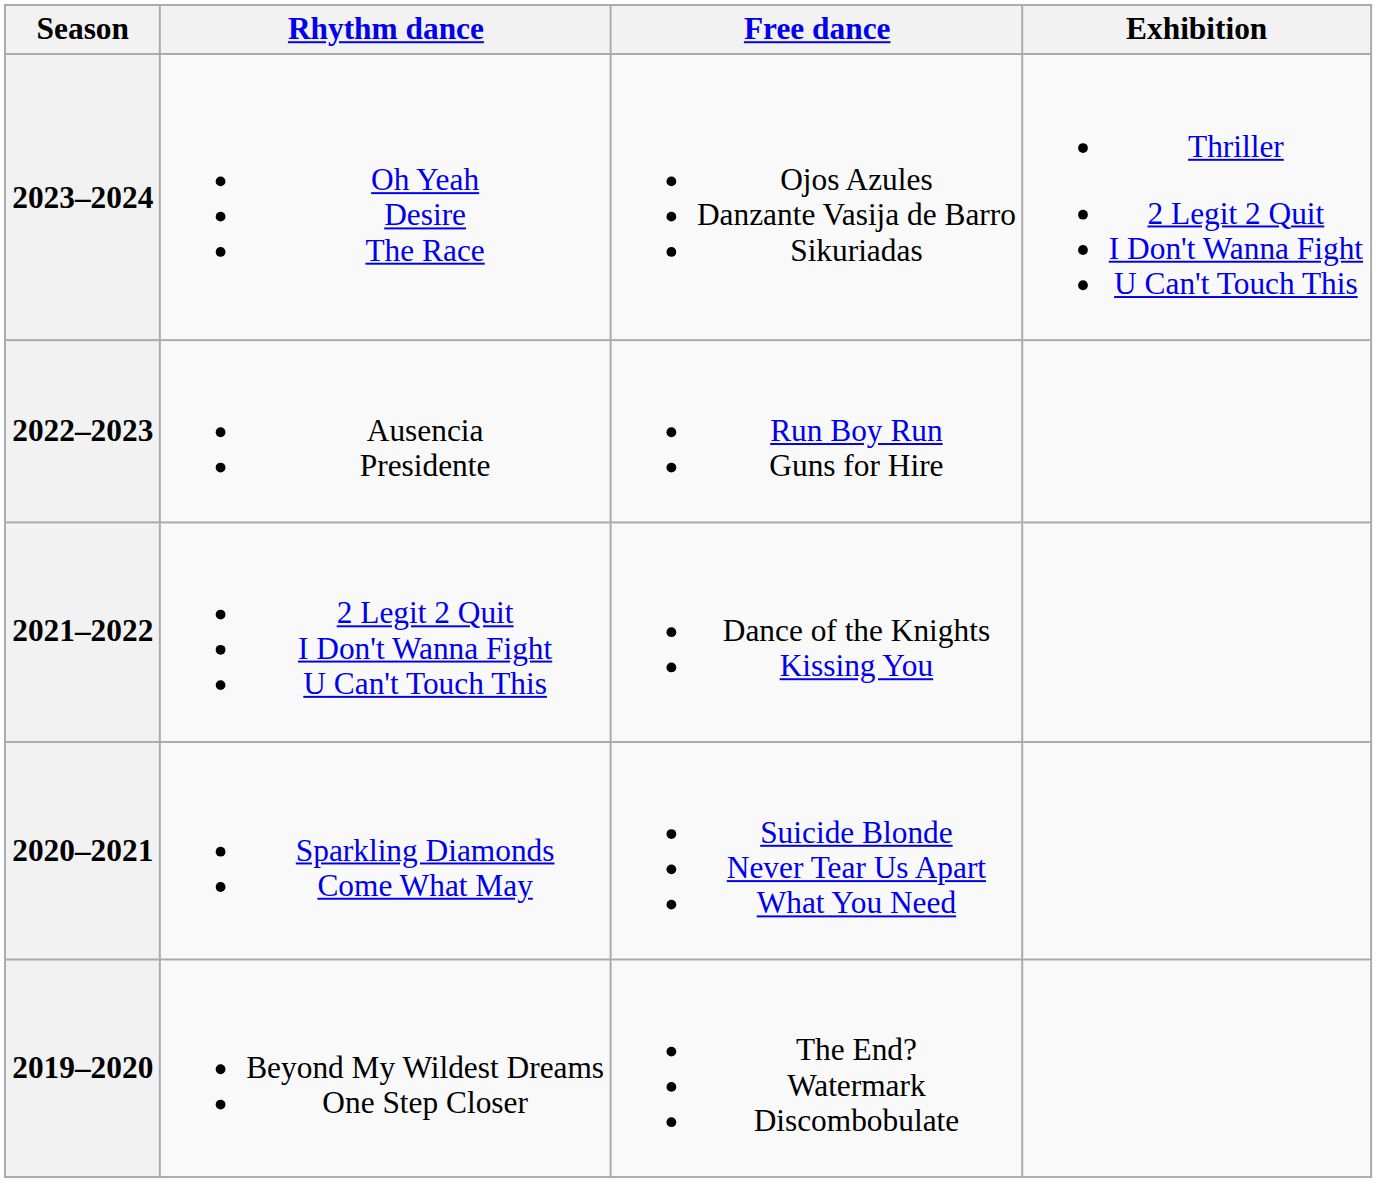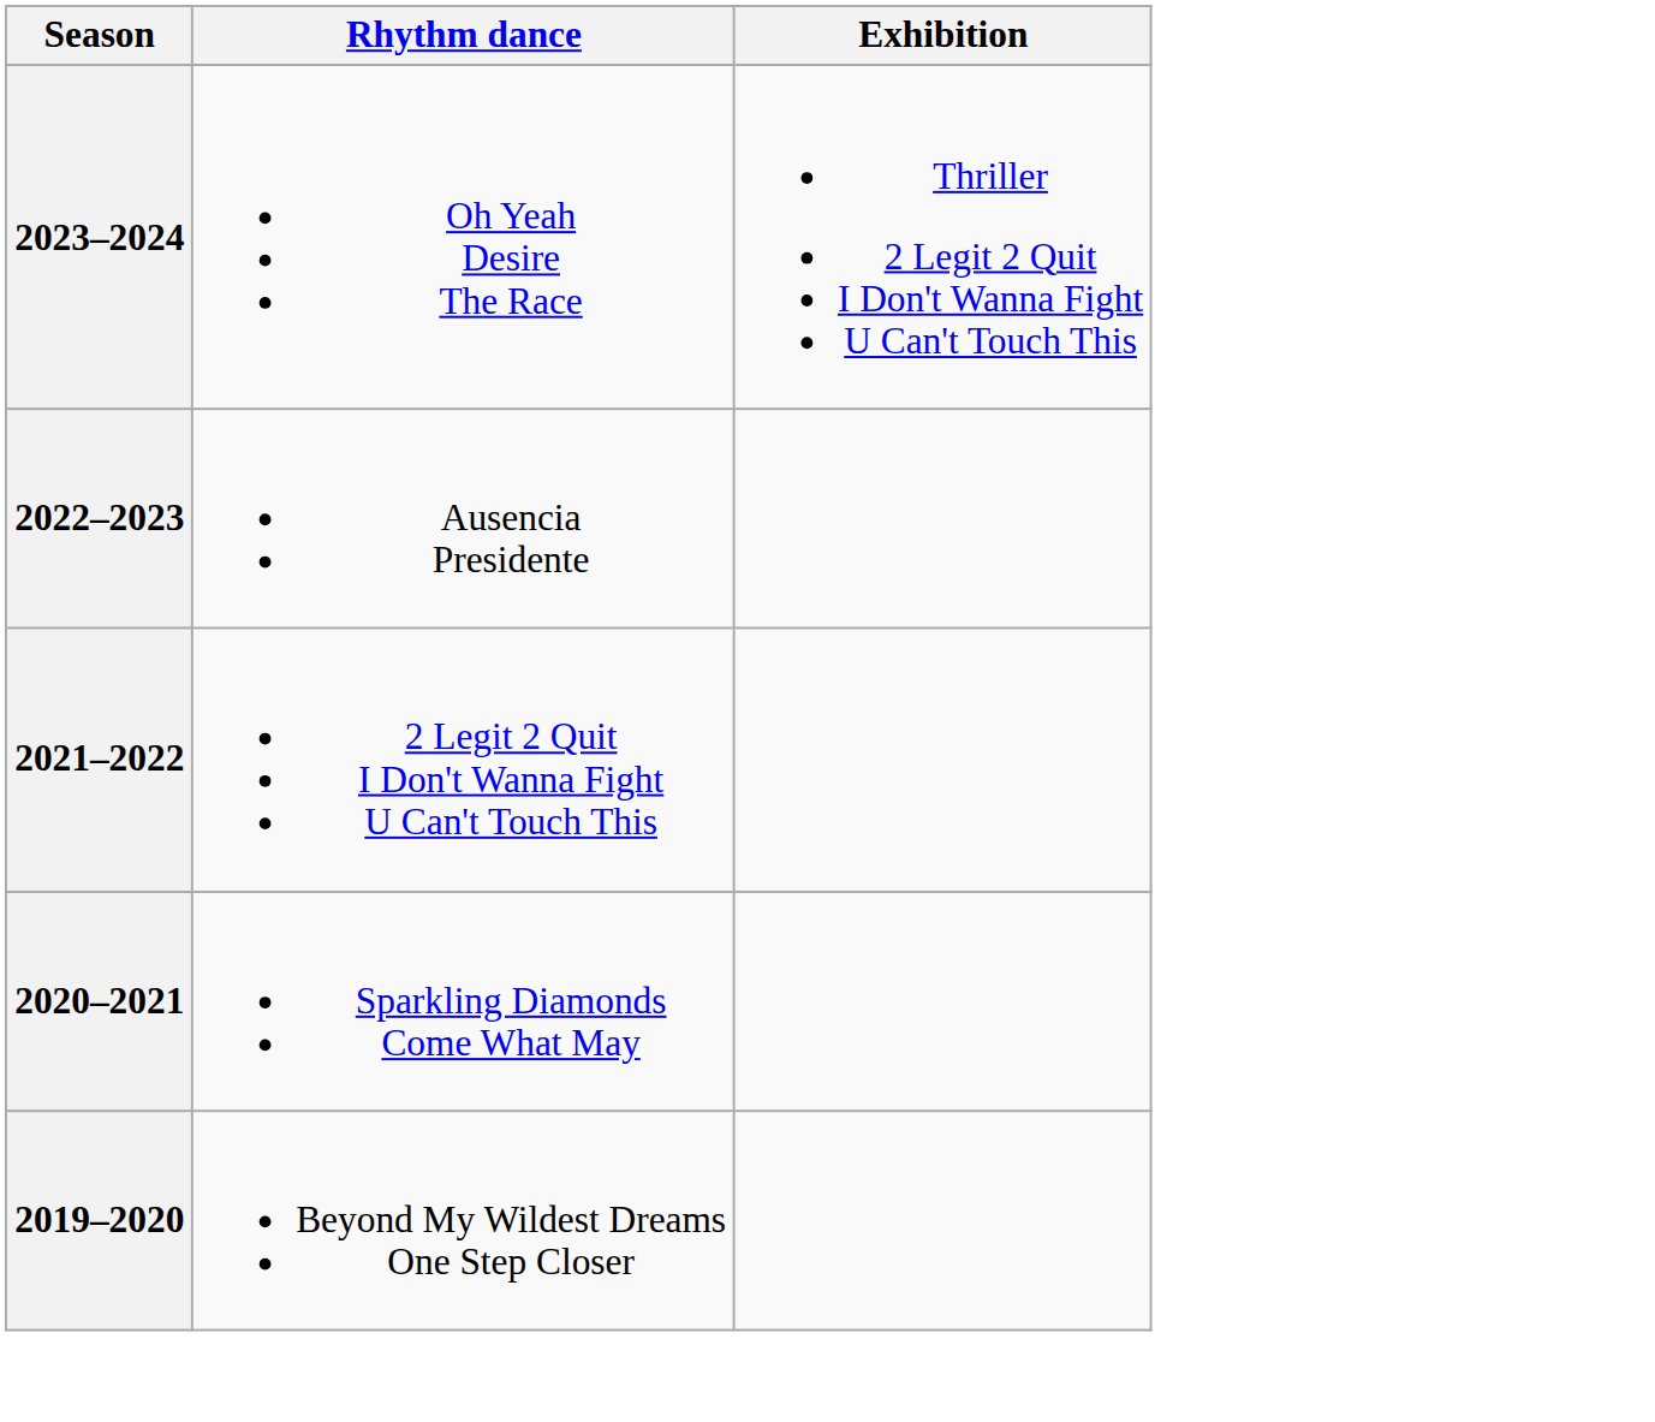 <table class=wikitable style=text-align:center>
 <tr>
 <th>Season</th>
 <th><a href='#'>Rhythm dance</a></th>
-<th><a href='#'>Free dance</a></th>
 <th>Exhibition</th>
 </tr>
 <tr>
 <th>2023–2024 <br></th>
 <td><br><ul><li><a href='#'>Oh Yeah</a></li><li><a href='#'>Desire</a></li><li><a href='#'>The Race</a> <br> </li></ul></td>
-<td><br><ul><li>Ojos Azules <br> </li><li>Danzante Vasija de Barro <br> </li><li>Sikuriadas <br> </li></ul></td>
 <td><br><ul><li><a href='#'>Thriller</a> <br> </li></ul><ul><li><a href='#'>2 Legit 2 Quit</a> <br> </li><li><a href='#'>I Don't Wanna Fight</a> <br> </li><li><a href='#'>U Can't Touch This</a> <br> </li></ul></td>
 </tr>
 <tr>
 <th>2022–2023 <br></th>
 <td><br><ul><li>Ausencia</li><li>Presidente <br> </li></ul></td>
-<td><br><ul><li><a href='#'>Run Boy Run</a></li><li>Guns for Hire <br> </li></ul></td>
 <td></td>
 </tr>
 <tr>
 <th>2021–2022</th>
 <td><br><ul><li><a href='#'>2 Legit 2 Quit</a> <br> </li><li><a href='#'>I Don't Wanna Fight</a> <br> </li><li><a href='#'>U Can't Touch This</a> <br> </li></ul></td>
-<td><br><ul><li>Dance of the Knights <br> </li><li><a href='#'>Kissing You</a> <br> </li></ul></td>
 <td></td>
 </tr>
 <tr>
 <th>2020–2021 <br></th>
 <td><br><ul><li><a href='#'>Sparkling Diamonds</a> <br> </li><li><a href='#'>Come What May</a> <br> </li></ul></td>
-<td><br><ul><li><a href='#'>Suicide Blonde</a></li><li><a href='#'>Never Tear Us Apart</a></li><li><a href='#'>What You Need</a> <br> </li></ul></td>
 <td></td>
 </tr>
 <tr>
 <th>2019–2020 <br></th>
 <td><br><ul><li>Beyond My Wildest Dreams</li><li>One Step Closer <br> </li></ul></td>
-<td><br><ul><li>The End? <br> </li><li>Watermark <br> </li><li>Discombobulate <br> </li></ul></td>
 <td></td>
 </tr>
 </table>
